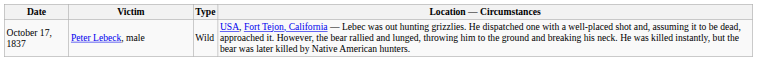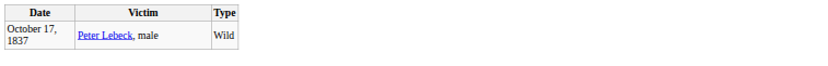 <table class="wikitable sortable">
 <tr>
 <th style="width:100px;" class="unsortable">Date</th>
 <th style="width:200px;" class="unsortable">Victim</th>
 <th class="unsortable">Type</th>
-<th class=unsortable>Location — Circumstances</th>
 </tr>
 <tr>
 <td>October 17, 1837</td>
 <td><a href='#'>Peter Lebeck</a>, male</td>
 <td>Wild</td>
-<td><a href='#'>USA</a>, <a href='#'>Fort Tejon, California</a> — Lebec was out hunting grizzlies. He dispatched one with a well-placed shot and, assuming it to be dead, approached it. However, the bear rallied and lunged, throwing him to the ground and breaking his neck. He was killed instantly, but the bear was later killed by Native American hunters.</td>
 </tr>
 </table>
